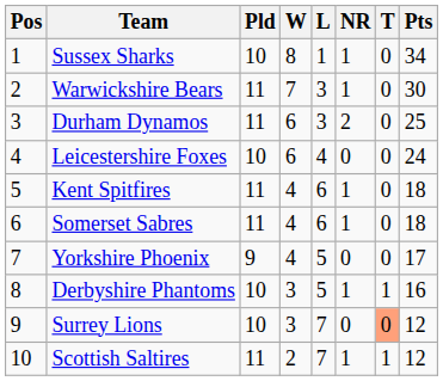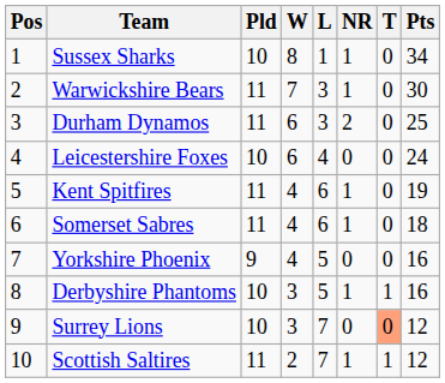 <table class="wikitable">
 <tr>
 <th>Pos</th>
 <th>Team</th>
 <th>Pld</th>
 <th>W</th>
 <th>L</th>
 <th>NR</th>
 <th>T</th>
 <th>Pts</th>
 </tr>
 <tr>
 <td>1</td>
 <td><a href='#'>Sussex Sharks</a></td>
 <td>10</td>
 <td>8</td>
 <td>1</td>
 <td>1</td>
 <td>0</td>
 <td>34</td>
 </tr>
 <tr>
 <td>2</td>
 <td><a href='#'>Warwickshire Bears</a></td>
 <td>11</td>
 <td>7</td>
 <td>3</td>
 <td>1</td>
 <td>0</td>
 <td>30</td>
 </tr>
 <tr>
 <td>3</td>
 <td><a href='#'>Durham Dynamos</a></td>
 <td>11</td>
 <td>6</td>
 <td>3</td>
 <td>2</td>
 <td>0</td>
 <td>25</td>
 </tr>
 <tr>
 <td>4</td>
 <td><a href='#'>Leicestershire Foxes</a></td>
 <td>10</td>
 <td>6</td>
 <td>4</td>
 <td>0</td>
 <td>0</td>
 <td>24</td>
 </tr>
 <tr>
 <td>5</td>
 <td><a href='#'>Kent Spitfires</a></td>
 <td>11</td>
 <td>4</td>
 <td>6</td>
 <td>1</td>
 <td>0</td>
-<td>18</td>
+<td>19</td>
 </tr>
 <tr>
 <td>6</td>
 <td><a href='#'>Somerset Sabres</a></td>
 <td>11</td>
 <td>4</td>
 <td>6</td>
 <td>1</td>
 <td>0</td>
 <td>18</td>
 </tr>
 <tr>
 <td>7</td>
 <td><a href='#'>Yorkshire Phoenix</a></td>
 <td>9</td>
 <td>4</td>
 <td>5</td>
 <td>0</td>
 <td>0</td>
-<td>17</td>
+<td>16</td>
 </tr>
 <tr>
 <td>8</td>
 <td><a href='#'>Derbyshire Phantoms</a></td>
 <td>10</td>
 <td>3</td>
 <td>5</td>
 <td>1</td>
 <td>1</td>
 <td>16</td>
 </tr>
 <tr>
 <td>9</td>
 <td><a href='#'>Surrey Lions</a></td>
 <td>10</td>
 <td>3</td>
 <td>7</td>
 <td>0</td>
 <td style="background: lightsalmon;">0</td>
 <td>12</td>
 </tr>
 <tr>
 <td>10</td>
 <td><a href='#'>Scottish Saltires</a></td>
 <td>11</td>
 <td>2</td>
 <td>7</td>
 <td>1</td>
 <td>1</td>
 <td>12</td>
 </tr>
 </table>
